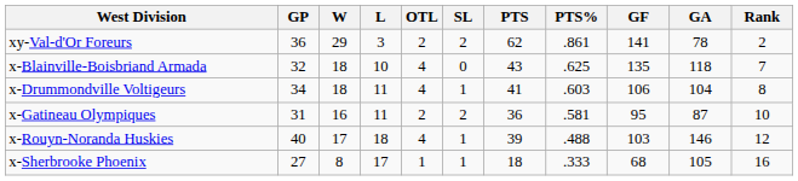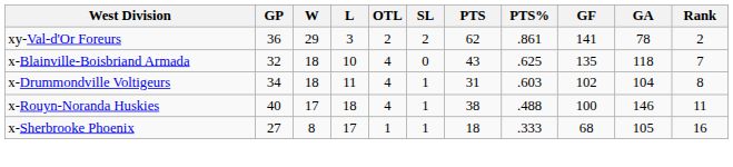 <table class="wikitable" style="text-align:center">
 <tr>
 <th bgcolor="#DDDDFF" width="33%">West Division</th>
 <th bgcolor="#DDDDFF" width="5%">GP</th>
 <th bgcolor="#DDDDFF" width="5%">W</th>
 <th bgcolor="#DDDDFF" width="5%">L</th>
 <th bgcolor="#DDDDFF" width="5%">OTL</th>
 <th bgcolor="#DDDDFF" width="5%">SL</th>
 <th bgcolor="#DDDDFF" width="7.5%">PTS</th>
 <th bgcolor="#DDDDFF" width="7.5%">PTS%</th>
 <th bgcolor="#DDDDFF" width="7.5%">GF</th>
 <th bgcolor="#DDDDFF" width="7.5%">GA</th>
 <th bgcolor="#DDDDFF" width="7.5%">Rank</th>
 </tr>
 <tr>
 <td align=left>xy-<a href='#'>Val-d'Or Foreurs</a></td>
 <td>36</td>
 <td>29</td>
 <td>3</td>
 <td>2</td>
 <td>2</td>
 <td>62</td>
 <td>.861</td>
 <td>141</td>
 <td>78</td>
 <td>2</td>
 </tr>
 <tr>
 <td align=left>x-<a href='#'>Blainville-Boisbriand Armada</a></td>
 <td>32</td>
 <td>18</td>
 <td>10</td>
 <td>4</td>
 <td>0</td>
 <td>43</td>
 <td>.625</td>
 <td>135</td>
 <td>118</td>
 <td>7</td>
 </tr>
 <tr>
 <td align=left>x-<a href='#'>Drummondville Voltigeurs</a></td>
 <td>34</td>
 <td>18</td>
 <td>11</td>
 <td>4</td>
 <td>1</td>
-<td>41</td>
+<td>31</td>
 <td>.603</td>
-<td>106</td>
+<td>102</td>
 <td>104</td>
 <td>8</td>
-</tr>
-<tr>
-<td align=left>x-<a href='#'>Gatineau Olympiques</a></td>
-<td>31</td>
-<td>16</td>
-<td>11</td>
-<td>2</td>
-<td>2</td>
-<td>36</td>
-<td>.581</td>
-<td>95</td>
-<td>87</td>
-<td>10</td>
 </tr>
 <tr>
 <td align=left>x-<a href='#'>Rouyn-Noranda Huskies</a></td>
 <td>40</td>
 <td>17</td>
 <td>18</td>
 <td>4</td>
 <td>1</td>
-<td>39</td>
+<td>38</td>
 <td>.488</td>
-<td>103</td>
+<td>100</td>
 <td>146</td>
-<td>12</td>
+<td>11</td>
 </tr>
 <tr>
 <td align=left>x-<a href='#'>Sherbrooke Phoenix</a></td>
 <td>27</td>
 <td>8</td>
 <td>17</td>
 <td>1</td>
 <td>1</td>
 <td>18</td>
 <td>.333</td>
 <td>68</td>
 <td>105</td>
 <td>16</td>
 </tr>
 </table>
